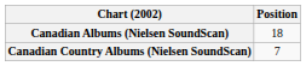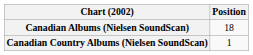 <table class="wikitable plainrowheaders" style="text-align:center">
 <tr>
 <th>Chart (2002)</th>
 <th>Position</th>
 </tr>
 <tr>
 <th scope="row">Canadian Albums (Nielsen SoundScan)</th>
 <td>18</td>
 </tr>
 <tr>
 <th scope="row">Canadian Country Albums (Nielsen SoundScan)</th>
-<td>7</td>
+<td>1</td>
 </tr>
 </table>
